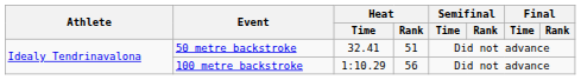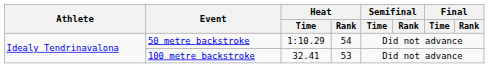 <table class="wikitable" style="text-align:center; font-size:90%; width:50%;">
 <tr>
 <th rowspan="2">Athlete</th>
 <th rowspan="2">Event</th>
 <th colspan="2">Heat</th>
 <th colspan="2">Semifinal</th>
 <th colspan="2">Final</th>
 </tr>
 <tr style="font-size:95%">
 <th>Time</th>
 <th>Rank</th>
 <th>Time</th>
 <th>Rank</th>
 <th>Time</th>
 <th>Rank</th>
 </tr>
 <tr>
 <td align=left rowspan=2><a href='#'>Idealy Tendrinavalona</a></td>
 <td align=left><a href='#'>50 metre backstroke</a></td>
-<td>32.41</td>
-<td>51</td>
+<td>1:10.29</td>
+<td>54</td>
 <td colspan=4>Did not advance</td>
 </tr>
 <tr>
 <td align=left><a href='#'>100 metre backstroke</a></td>
-<td>1:10.29</td>
-<td>56</td>
+<td>32.41</td>
+<td>53</td>
 <td colspan=4>Did not advance</td>
 </tr>
 </table>
